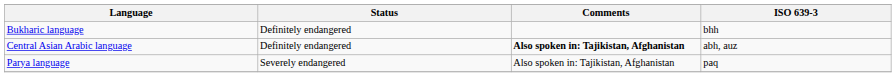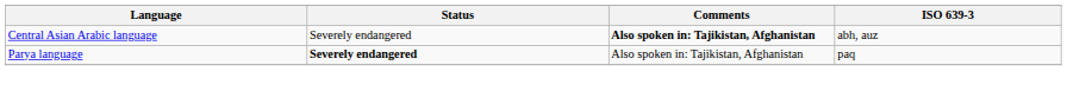 <table class="wikitable" align="center" style="font-size:90%">
 <tr>
 </tr>
 <tr>
 <th width="20%">Language</th>
 <th width="20%">Status</th>
 <th width="15%">Comments</th>
 <th width="15%">ISO 639-3</th>
 </tr>
 <tr>
-<td><a href='#'>Bukharic language</a></td>
-<td>Definitely endangered</td>
-<td> </td>
-<td>bhh</td>
-</tr>
-<tr>
 <td><a href='#'>Central Asian Arabic language</a></td>
-<td>Definitely endangered</td>
+<td>Severely endangered</td>
 <td><strong>Also spoken in: Tajikistan, Afghanistan</strong></td>
 <td>abh, auz</td>
 </tr>
 <tr>
 <td><a href='#'>Parya language</a></td>
-<td>Severely endangered</td>
+<td><strong>Severely endangered</strong></td>
 <td>Also spoken in: Tajikistan, Afghanistan</td>
 <td>paq</td>
 </tr>
 <tr>
 </tr>
 </table>
